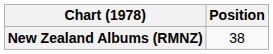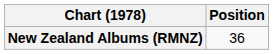 <table class="wikitable plainrowheaders" style="text-align:center">
 <tr>
 <th scope="col">Chart (1978)</th>
 <th scope="col">Position</th>
 </tr>
 <tr>
 <th scope="row">New Zealand Albums (RMNZ)</th>
-<td>38</td>
+<td>36</td>
 </tr>
 </table>
